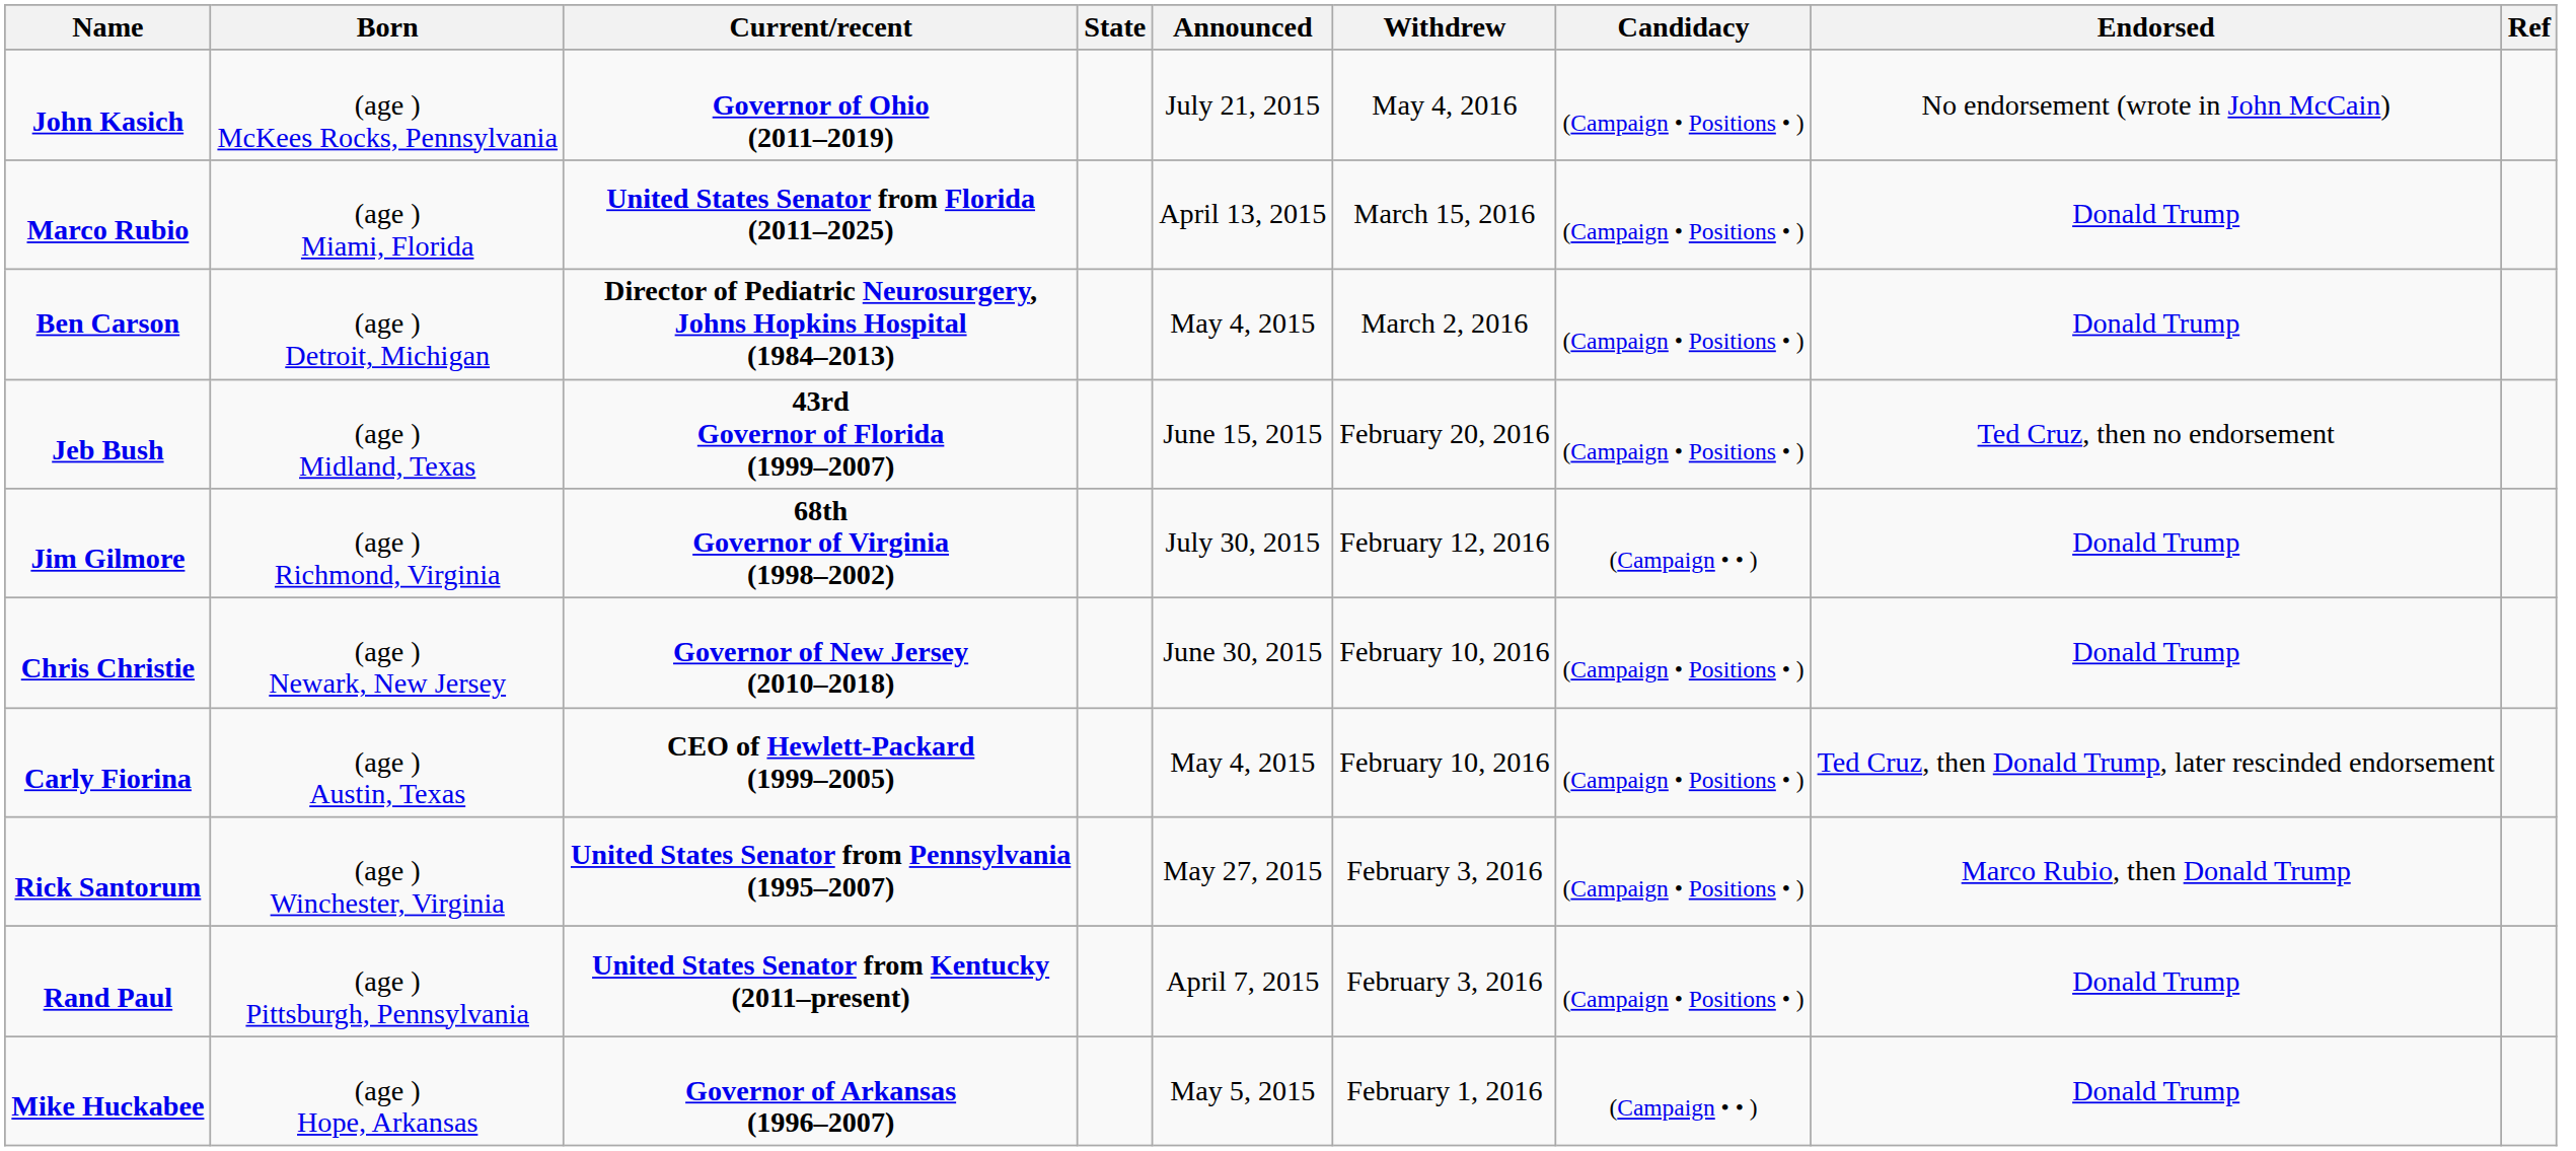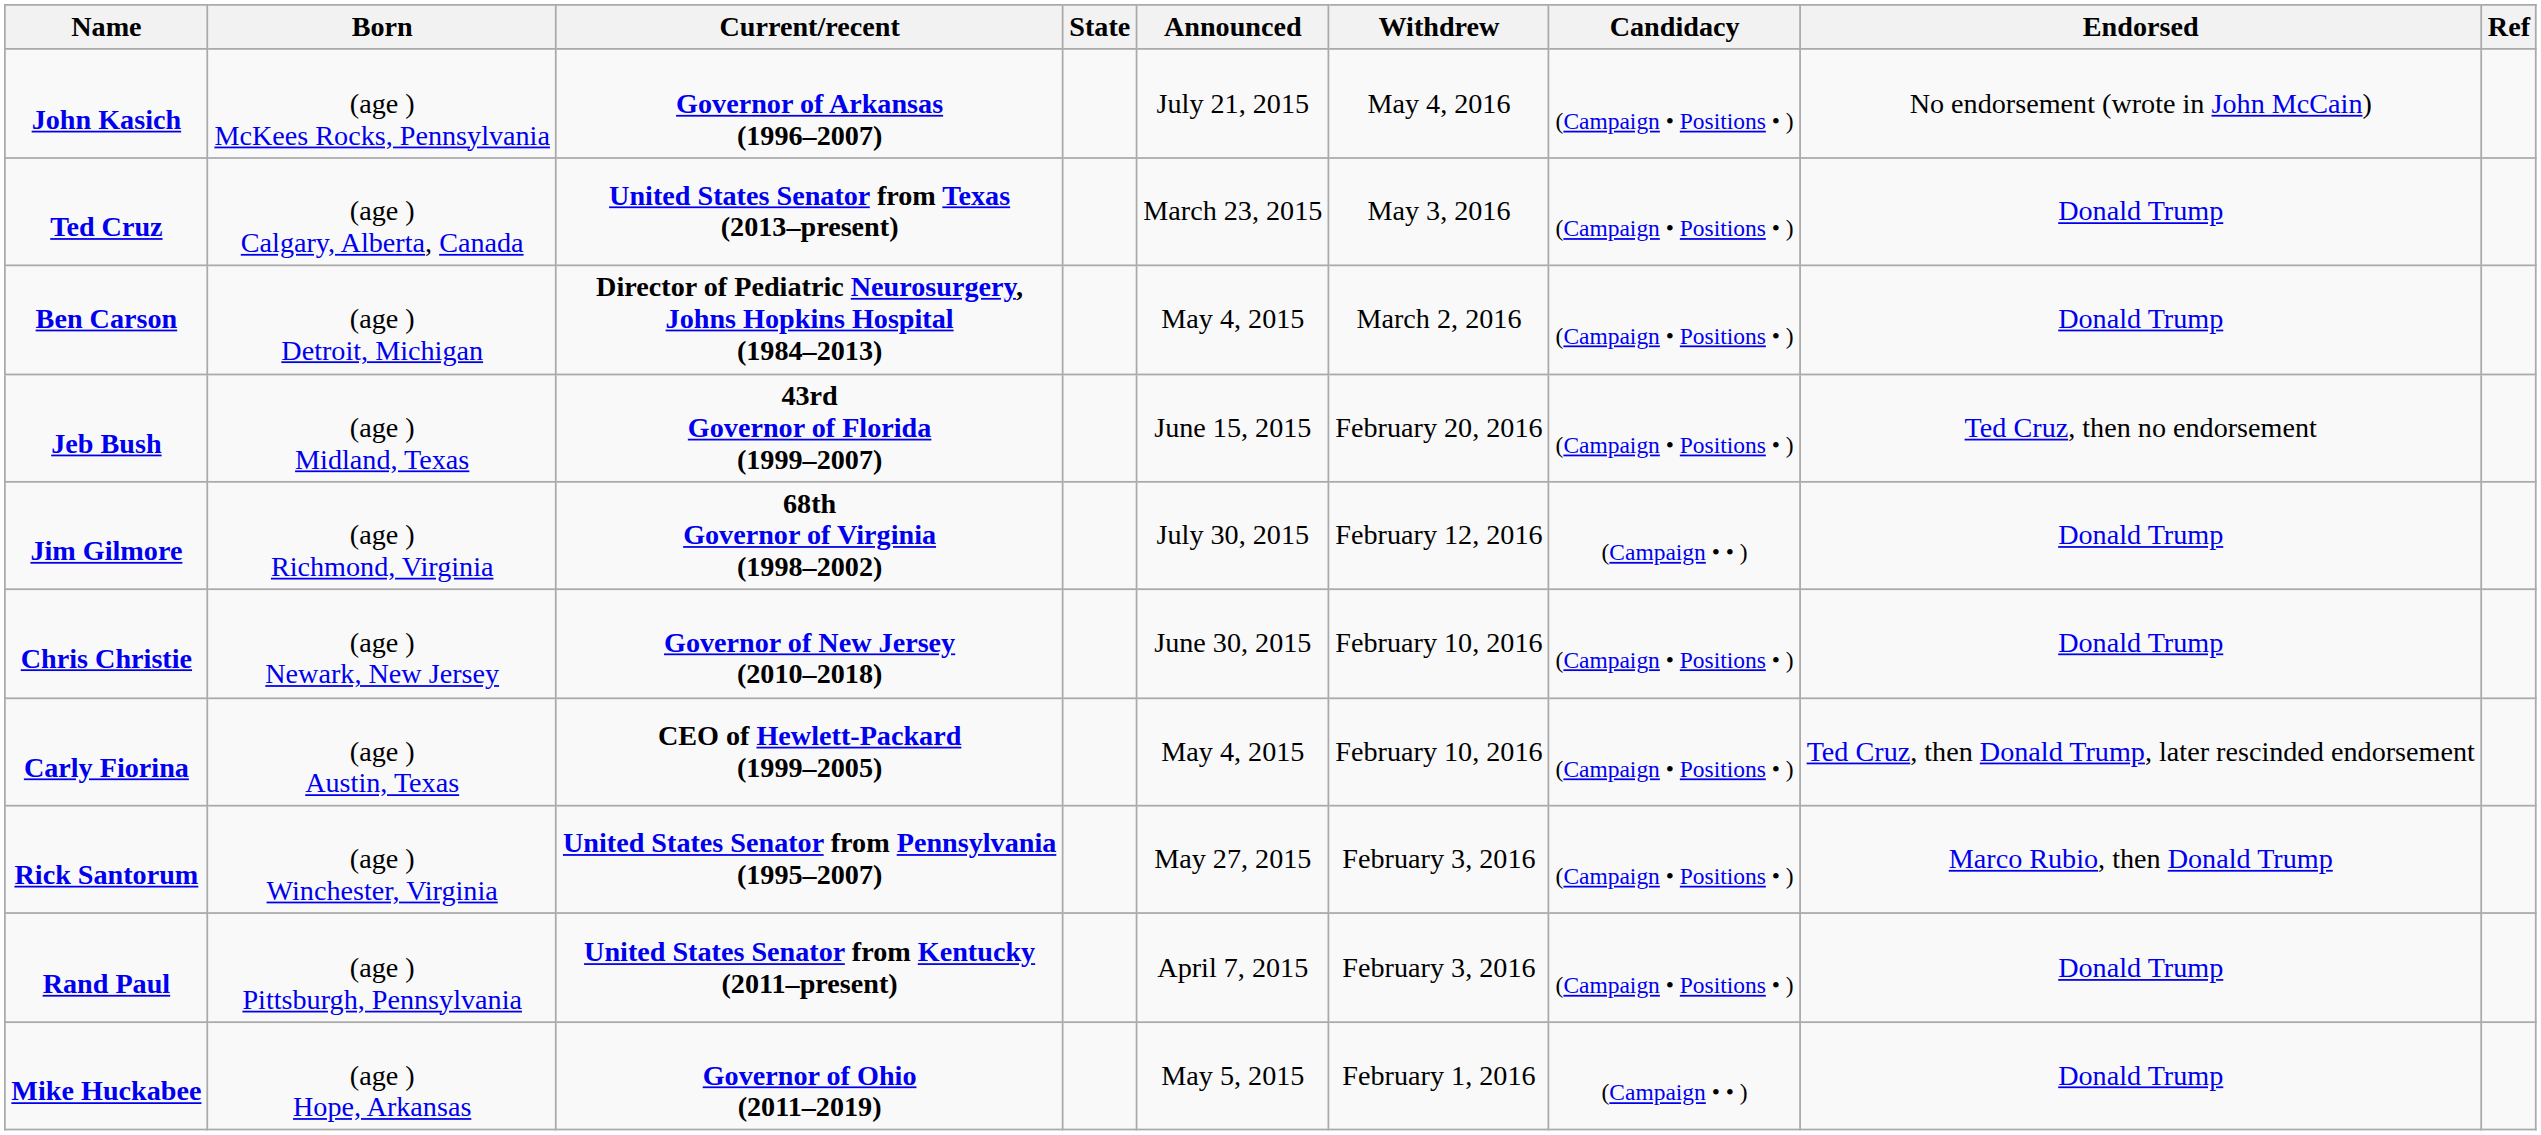 <table class="wikitable sortable" style="text-align:center">
 <tr>
 <th>Name</th>
 <th>Born</th>
 <th>Current/recent</th>
 <th>State</th>
 <th>Announced</th>
 <th>Withdrew</th>
 <th>Candidacy</th>
 <th>Endorsed</th>
 <th class="unsortable">Ref</th>
 </tr>
 <tr>
 <td><br> <strong><a href='#'>John Kasich</a></strong><br></td>
 <td><br>(age )<br><a href='#'>McKees Rocks, Pennsylvania</a></td>
-<td><strong><a href='#'></a><br><a href='#'>Governor of Ohio</a><br> (2011–2019)</strong></td>
+<td><strong><a href='#'></a><br><a href='#'>Governor of Arkansas</a><br> (1996–2007)</strong></td>
 <td></td>
 <td>July 21, 2015</td>
 <td>May 4, 2016</td>
 <td><br><small>(<a href='#'>Campaign</a> • <a href='#'>Positions</a> • )<br></small></td>
 <td>No endorsement (wrote in <a href='#'>John McCain</a>)</td>
 <td></td>
 </tr>
 <tr>
-<td data-sort-value="Rubio"><br> <strong><a href='#'>Marco Rubio</a></strong></td>
-<td><br> (age )<br> <a href='#'>Miami, Florida</a></td>
-<td><strong><a href='#'>United States Senator</a> from <a href='#'>Florida</a> <br>(2011–2025)</strong></td>
+<td data-sort-value="Cruz"> <br> <strong><a href='#'>Ted Cruz</a></strong></td>
+<td><br>(age )<br><a href='#'>Calgary, Alberta</a>, <a href='#'>Canada</a></td>
+<td><strong><a href='#'>United States Senator</a> from <a href='#'>Texas</a><br> (2013–present)</strong></td>
 <td></td>
-<td>April 13, 2015</td>
-<td>March 15, 2016 </td>
+<td>March 23, 2015</td>
+<td>May 3, 2016</td>
 <td><br><small>(<a href='#'>Campaign</a> • <a href='#'>Positions</a> • )<br></small></td>
 <td><a href='#'>Donald Trump</a></td>
 <td></td>
 </tr>
 <tr>
 <td data-sort-value="Carson"><strong><a href='#'>Ben Carson</a></strong></td>
 <td><br> (age )<br> <a href='#'>Detroit, Michigan</a></td>
 <td data-sort-value="X-Director"><strong>Director of Pediatric <a href='#'>Neurosurgery</a>,<br><a href='#'>Johns Hopkins Hospital</a><br>(1984–2013)</strong></td>
 <td></td>
 <td>May 4, 2015</td>
 <td>March 2, 2016</td>
 <td><br><small>(<a href='#'>Campaign</a> • <a href='#'>Positions</a> • )<br></small></td>
 <td><a href='#'>Donald Trump</a></td>
 <td></td>
 </tr>
 <tr>
 <td data-sort-value="Bush"><br> <strong><a href='#'>Jeb Bush</a></strong></td>
 <td><br> (age )<br> <a href='#'>Midland, Texas</a></td>
 <td><strong>43rd<br><a href='#'>Governor of Florida</a><br> (1999–2007)</strong></td>
 <td></td>
 <td>June 15, 2015</td>
 <td>February 20, 2016</td>
 <td><br><small>(<a href='#'>Campaign</a> • <a href='#'>Positions</a> • )<br> </small></td>
 <td><a href='#'>Ted Cruz</a>, then no endorsement</td>
 <td></td>
 </tr>
 <tr>
 <td data-sort-value="Gilmore"> <br> <strong><a href='#'>Jim Gilmore</a></strong></td>
 <td><br>(age )<br><a href='#'>Richmond, Virginia</a></td>
 <td><strong>68th<br><a href='#'>Governor of Virginia</a><br> (1998–2002)</strong></td>
 <td></td>
 <td>July 30, 2015</td>
 <td>February 12, 2016</td>
 <td><br><small>(<a href='#'>Campaign</a> •  • )<br> </small></td>
 <td><a href='#'>Donald Trump</a></td>
 <td></td>
 </tr>
 <tr>
 <td data-sort-value="Christie"> <br> <strong><a href='#'>Chris Christie</a></strong></td>
 <td><br>(age )<br><a href='#'>Newark, New Jersey</a></td>
 <td><strong><a href='#'></a><br><a href='#'>Governor of New Jersey</a><br> (2010–2018)</strong></td>
 <td></td>
 <td>June 30, 2015</td>
 <td>February 10, 2016</td>
 <td><br><small>(<a href='#'>Campaign</a> • <a href='#'>Positions</a> • )<br></small></td>
 <td><a href='#'>Donald Trump</a></td>
 <td></td>
 </tr>
 <tr>
 <td data-sort-value="Fiorina"> <br> <strong><a href='#'>Carly Fiorina</a></strong></td>
 <td><br>(age )<br><a href='#'>Austin, Texas</a></td>
 <td data-sort-value="X-CEO"><strong>CEO of <a href='#'>Hewlett-Packard</a><br> (1999–2005)</strong></td>
 <td></td>
 <td>May 4, 2015</td>
 <td>February 10, 2016</td>
 <td><br><small>(<a href='#'>Campaign</a> • <a href='#'>Positions</a> •  )<br></small></td>
 <td><a href='#'>Ted Cruz</a>, then <a href='#'>Donald Trump</a>, later rescinded endorsement</td>
 <td></td>
 </tr>
 <tr>
 <td data-sort-value="Santorum"><br> <strong><a href='#'>Rick Santorum</a></strong></td>
 <td><br> (age )<br><a href='#'>Winchester, Virginia</a></td>
 <td><strong><a href='#'>United States Senator</a> from <a href='#'>Pennsylvania</a><br> (1995–2007)</strong></td>
 <td></td>
 <td>May 27, 2015</td>
 <td>February 3, 2016</td>
 <td><br><small>(<a href='#'>Campaign</a> • <a href='#'>Positions</a> • )<br> </small></td>
 <td><a href='#'>Marco Rubio</a>, then <a href='#'>Donald Trump</a></td>
 <td></td>
 </tr>
 <tr>
 <td data-sort-value="Paul"><br> <strong><a href='#'>Rand Paul</a></strong></td>
 <td><br> (age )<br> <a href='#'>Pittsburgh, Pennsylvania</a></td>
 <td><strong><a href='#'>United States Senator</a> from <a href='#'>Kentucky</a><br> (2011–present)</strong></td>
 <td></td>
 <td>April 7, 2015</td>
 <td>February 3, 2016 </td>
 <td><br><small>(<a href='#'>Campaign</a> • <a href='#'>Positions</a> • )<br></small></td>
 <td><a href='#'>Donald Trump</a></td>
 <td></td>
 </tr>
 <tr>
 <td data-sort-value="Huckabee"> <br> <strong><a href='#'>Mike Huckabee</a></strong></td>
 <td><br>(age )<br><a href='#'>Hope, Arkansas</a></td>
-<td><strong><a href='#'></a><br><a href='#'>Governor of Arkansas</a><br> (1996–2007)</strong></td>
+<td><strong><a href='#'></a><br><a href='#'>Governor of Ohio</a><br> (2011–2019)</strong></td>
 <td></td>
 <td>May 5, 2015</td>
 <td>February 1, 2016</td>
 <td><br><small>(<a href='#'>Campaign</a> •  • )<br> </small></td>
 <td><a href='#'>Donald Trump</a></td>
 <td></td>
 </tr>
 </table>
